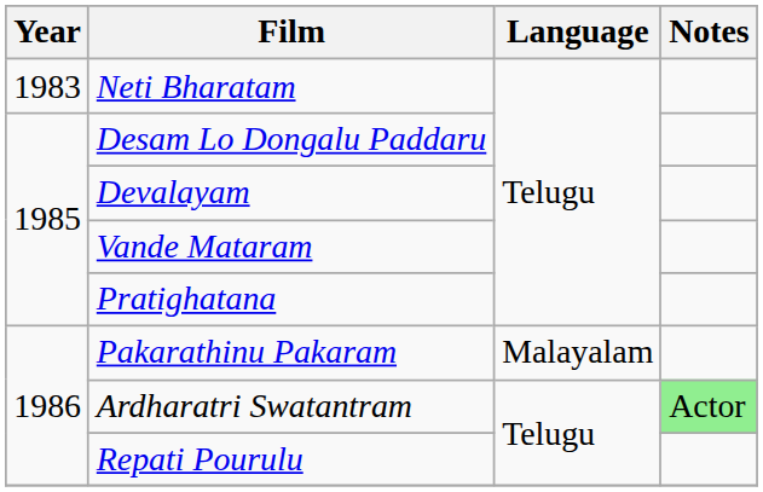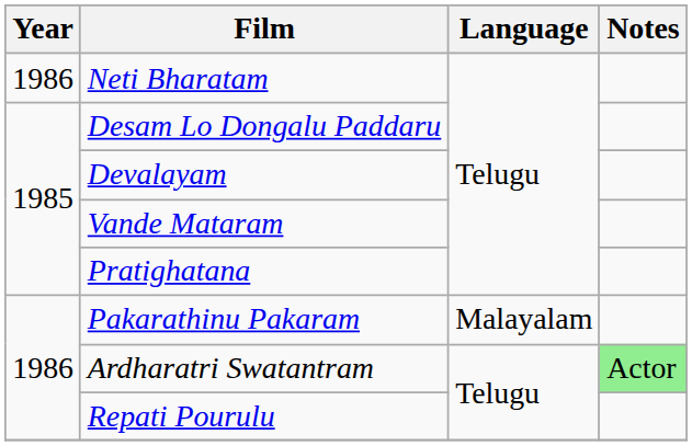 <table class="wikitable">
 <tr style="background:#ccc; text-align:center;">
 <th>Year</th>
 <th>Film</th>
 <th>Language</th>
 <th>Notes</th>
 </tr>
 <tr>
-<td>1983</td>
+<td>1986</td>
 <td><em><a href='#'>Neti Bharatam</a></em></td>
 <td rowspan="5">Telugu</td>
 <td></td>
 </tr>
 <tr>
 <td rowspan="4">1985</td>
 <td><em><a href='#'>Desam Lo Dongalu Paddaru</a></em></td>
 <td></td>
 </tr>
 <tr>
 <td><em><a href='#'>Devalayam</a></em></td>
 <td></td>
 </tr>
 <tr>
 <td><em><a href='#'>Vande Mataram</a></em></td>
 <td></td>
 </tr>
 <tr>
 <td><em><a href='#'>Pratighatana</a></em></td>
 <td></td>
 </tr>
 <tr>
 <td rowspan="3">1986</td>
 <td><em><a href='#'>Pakarathinu Pakaram</a></em></td>
 <td>Malayalam</td>
 <td></td>
 </tr>
 <tr>
 <td><em>Ardharatri Swatantram </em></td>
 <td rowspan="2">Telugu</td>
 <td style="background: lightgreen;">Actor</td>
 </tr>
 <tr>
 <td><em><a href='#'>Repati Pourulu</a></em></td>
 <td></td>
 </tr>
 <tr>
 </tr>
 </table>
